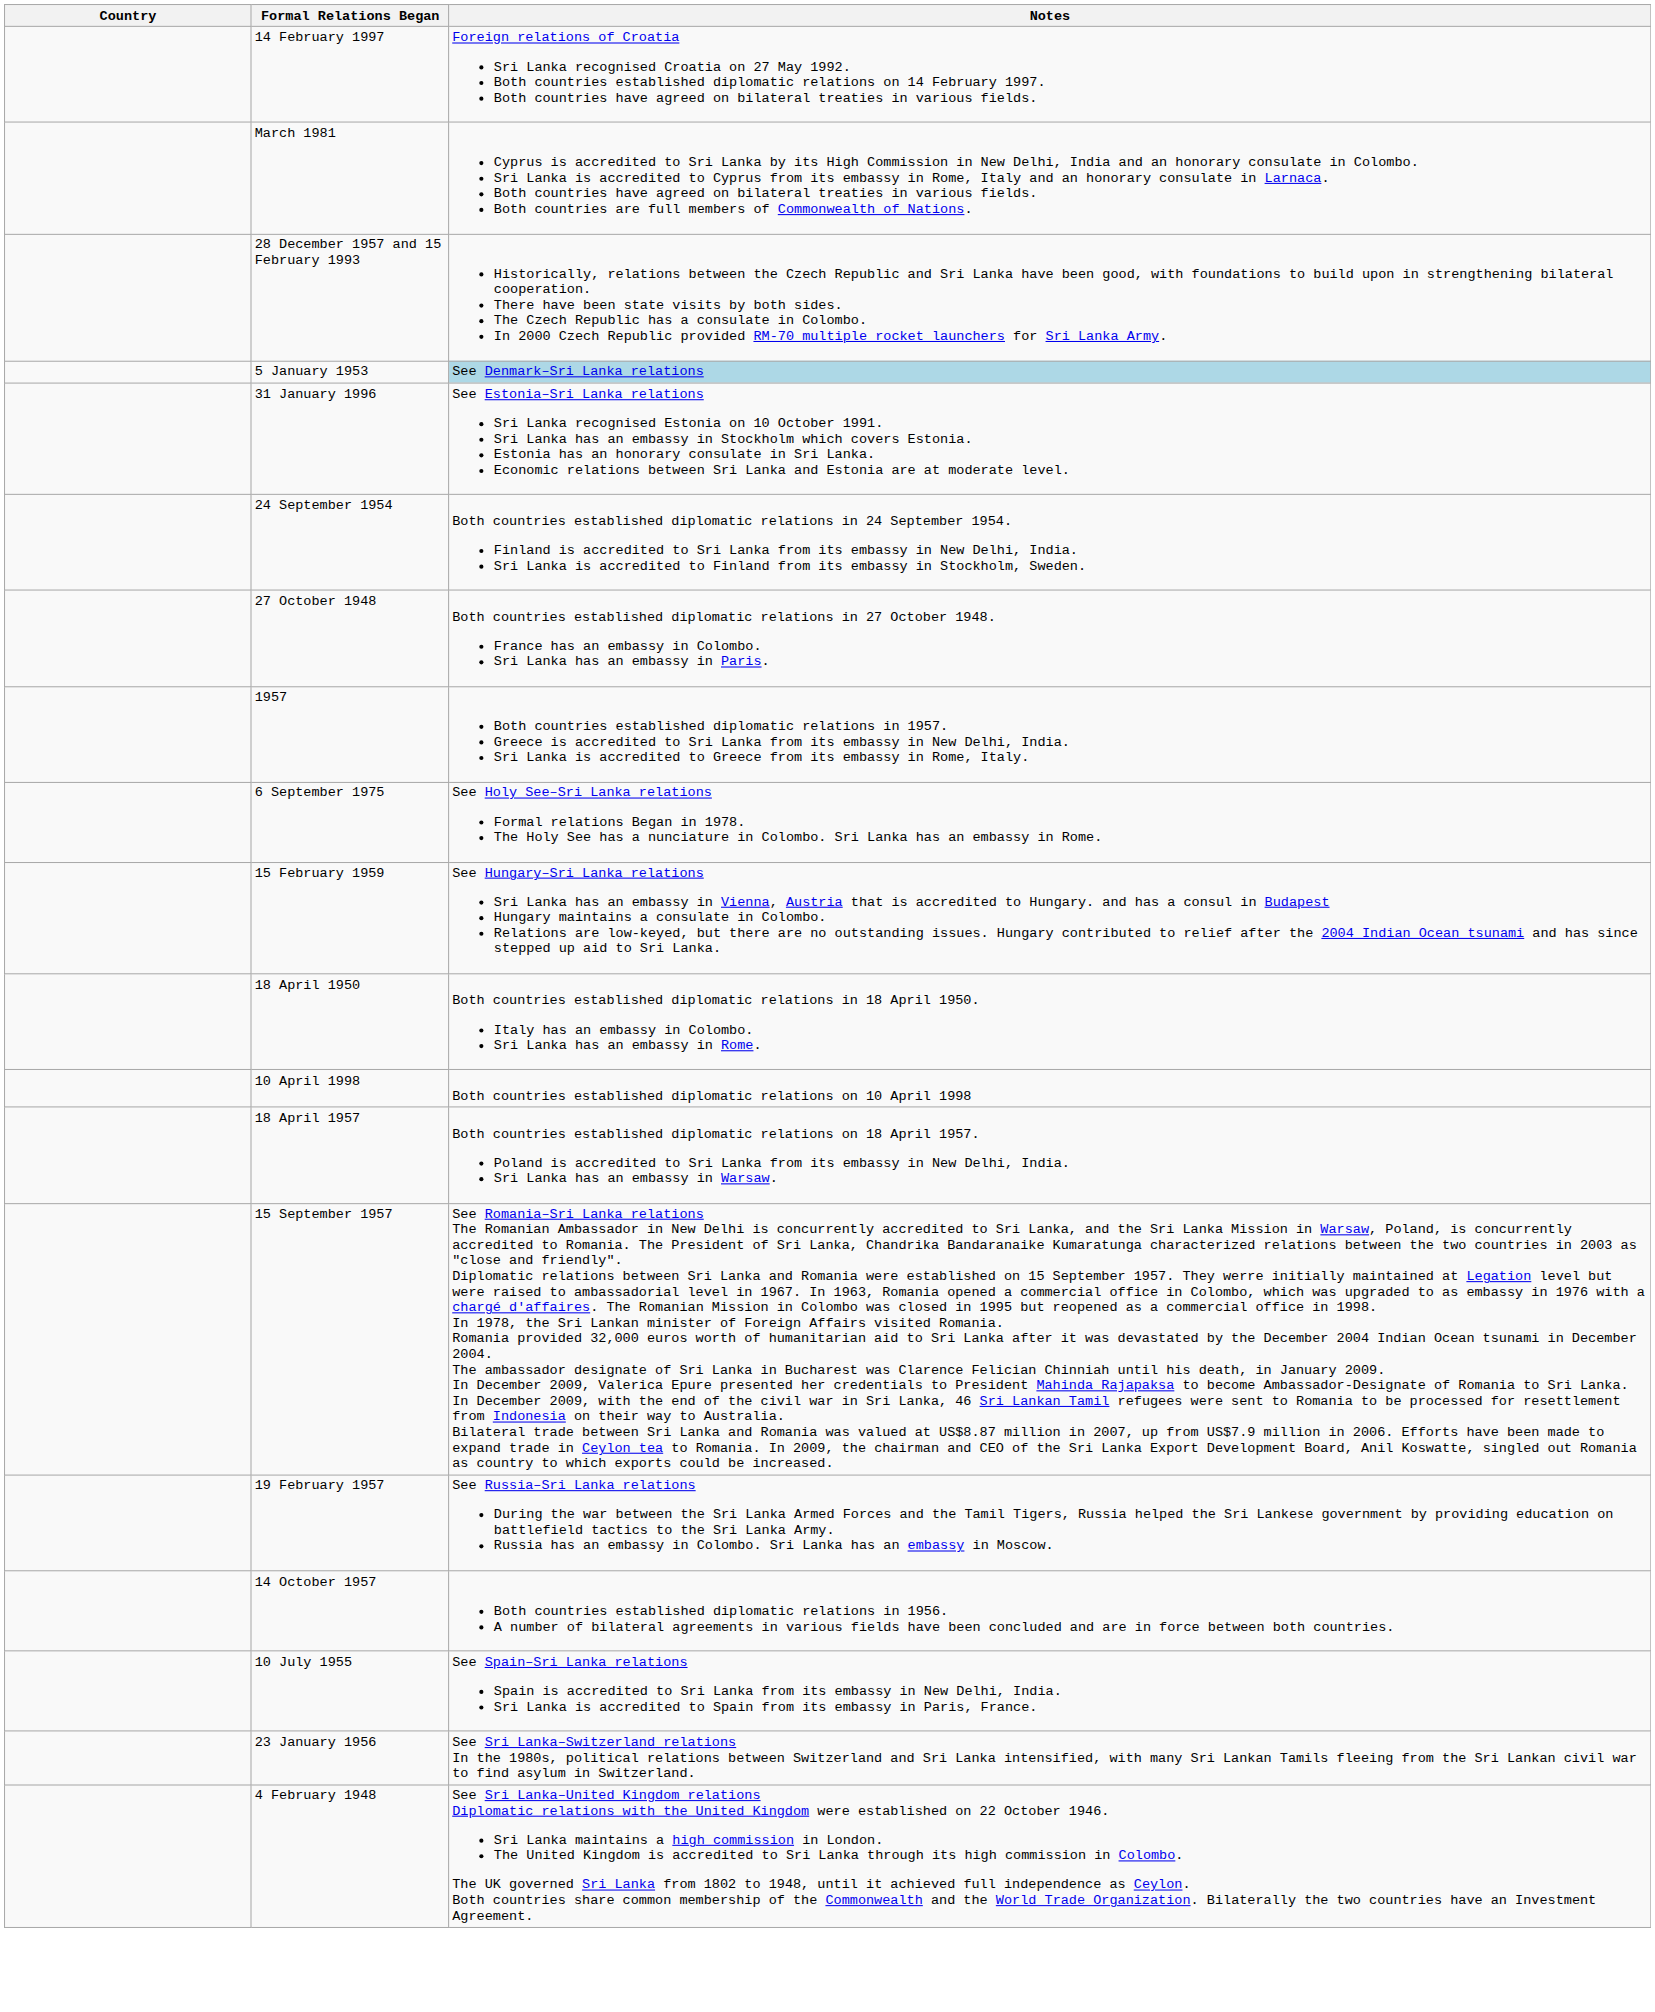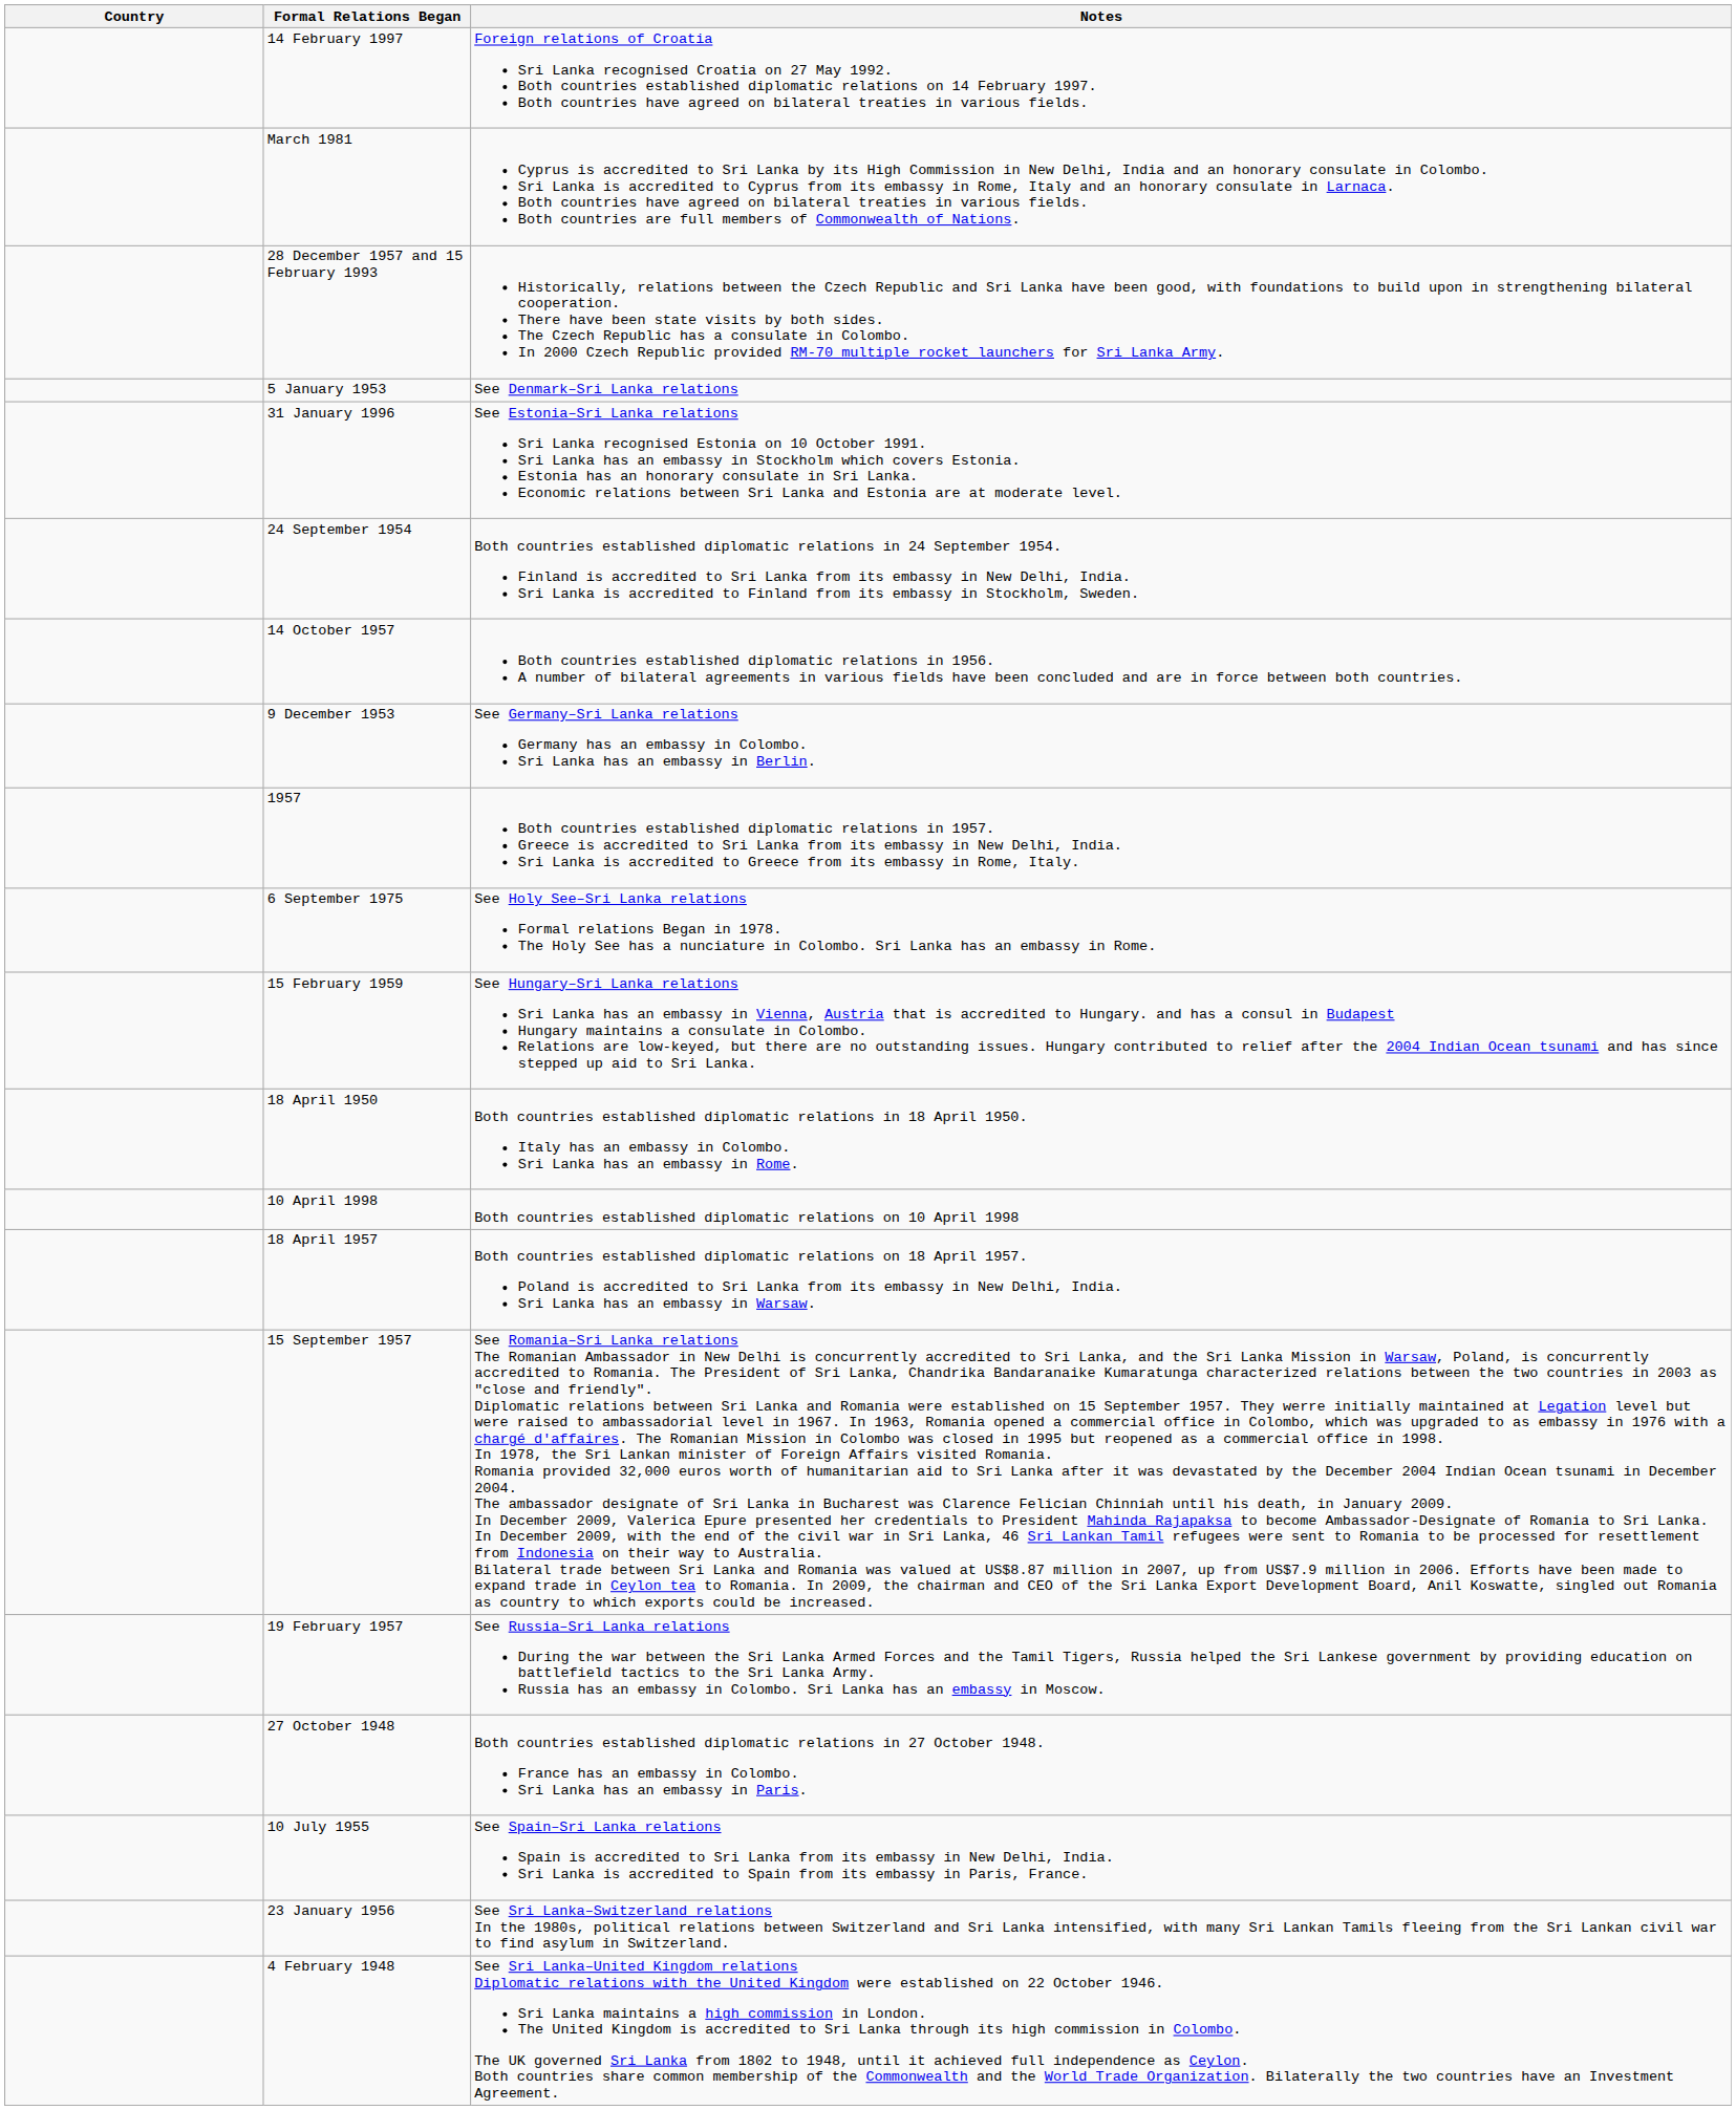 <table class="wikitable sortable" style="width:100%; margin:auto;">
 <tr>
 <th style="width:15%;">Country</th>
 <th style="width:12%;">Formal Relations Began</th>
 <th>Notes</th>
 </tr>
 <tr valign="top">
 <td></td>
 <td>14 February 1997</td>
 <td><a href='#'>Foreign relations of Croatia</a><br><ul><li>Sri Lanka recognised Croatia on 27 May 1992.</li><li>Both countries established diplomatic relations on 14 February 1997.</li><li>Both countries have agreed on bilateral treaties in various fields.</li></ul></td>
 </tr>
 <tr valign="top">
 <td></td>
 <td>March 1981</td>
 <td><br><ul><li>Cyprus is accredited to Sri Lanka by its High Commission in New Delhi, India and an honorary consulate in Colombo.</li><li>Sri Lanka is accredited to Cyprus from its embassy in Rome, Italy and an honorary consulate in <a href='#'>Larnaca</a>.</li><li>Both countries have agreed on bilateral treaties in various fields.</li><li>Both countries are full members of <a href='#'>Commonwealth of Nations</a>.</li></ul></td>
 </tr>
 <tr valign="top">
 <td></td>
 <td>28 December 1957 and 15 February 1993</td>
 <td><br><ul><li>Historically, relations between the Czech Republic and Sri Lanka have been good, with foundations to build upon in strengthening bilateral cooperation.</li><li>There have been state visits by both sides.</li><li>The Czech Republic has a consulate in Colombo.</li><li>In 2000 Czech Republic provided <a href='#'>RM-70 multiple rocket launchers</a> for <a href='#'>Sri Lanka Army</a>.</li></ul></td>
 </tr>
 <tr valign="top">
 <td></td>
 <td>5 January 1953</td>
-<td style="background: lightblue;">See <a href='#'>Denmark–Sri Lanka relations</a></td>
+<td>See <a href='#'>Denmark–Sri Lanka relations</a></td>
 </tr>
 <tr valign="top">
 <td></td>
 <td>31 January 1996</td>
 <td>See <a href='#'>Estonia–Sri Lanka relations</a><br><ul><li>Sri Lanka recognised Estonia on 10 October 1991.</li><li>Sri Lanka has an embassy in Stockholm which covers Estonia.</li><li>Estonia has an honorary consulate in Sri Lanka.</li><li>Economic relations between Sri Lanka and Estonia are at moderate level.</li></ul></td>
 </tr>
 <tr valign="top">
 <td></td>
 <td>24 September 1954</td>
 <td><br>Both countries established diplomatic relations in 24 September 1954.<ul><li>Finland is accredited to Sri Lanka from its embassy in New Delhi, India.</li><li>Sri Lanka is accredited to Finland from its embassy in Stockholm, Sweden.</li></ul></td>
 </tr>
 <tr valign="top">
 <td></td>
-<td>27 October 1948</td>
-<td><br>Both countries established diplomatic relations in 27 October 1948.<ul><li>France has an embassy in Colombo.</li><li>Sri Lanka has an embassy in <a href='#'>Paris</a>.</li></ul></td>
+<td>14 October 1957</td>
+<td><br><ul><li>Both countries established diplomatic relations in 1956.</li><li>A number of bilateral agreements in various fields have been concluded and are in force between both countries.</li></ul></td>
+</tr>
+<tr valign="top">
+<td></td>
+<td>9 December 1953</td>
+<td>See <a href='#'>Germany–Sri Lanka relations</a><br><ul><li>Germany has an embassy in Colombo.</li><li>Sri Lanka has an embassy in <a href='#'>Berlin</a>.</li></ul></td>
 </tr>
 <tr valign="top">
 <td></td>
 <td>1957</td>
 <td><br><ul><li>Both countries established diplomatic relations in 1957.</li><li>Greece is accredited to Sri Lanka from its embassy in New Delhi, India.</li><li>Sri Lanka is accredited to Greece from its embassy in Rome, Italy.</li></ul></td>
 </tr>
 <tr valign="top">
 <td></td>
 <td>6 September 1975</td>
 <td>See <a href='#'>Holy See–Sri Lanka relations</a><br><ul><li>Formal relations Began in 1978.</li><li>The Holy See has a nunciature in Colombo. Sri Lanka has an embassy in Rome.</li></ul></td>
 </tr>
 <tr valign="top">
 <td></td>
 <td>15 February 1959</td>
 <td>See <a href='#'>Hungary–Sri Lanka relations</a><br><ul><li>Sri Lanka has an embassy in <a href='#'>Vienna</a>, <a href='#'>Austria</a> that is accredited to Hungary. and has a consul in <a href='#'>Budapest</a></li><li>Hungary maintains a consulate in Colombo.</li><li>Relations are low-keyed, but there are no outstanding issues. Hungary contributed to relief after the <a href='#'>2004 Indian Ocean tsunami</a> and has since stepped up aid to Sri Lanka.</li></ul></td>
 </tr>
 <tr valign="top">
 <td></td>
 <td>18 April 1950</td>
 <td><br>Both countries established diplomatic relations in 18 April 1950.<ul><li>Italy has an embassy in Colombo.</li><li>Sri Lanka has an embassy in <a href='#'>Rome</a>.</li></ul></td>
 </tr>
 <tr valign="top">
 <td></td>
 <td>10 April 1998</td>
 <td><br>Both countries established diplomatic relations on 10 April 1998</td>
 </tr>
 <tr valign="top">
 <td></td>
 <td>18 April 1957</td>
 <td><br>Both countries established diplomatic relations on 18 April 1957.<ul><li>Poland is accredited to Sri Lanka from its embassy in New Delhi, India.</li><li>Sri Lanka has an embassy in <a href='#'>Warsaw</a>.</li></ul></td>
 </tr>
 <tr valign="top">
 <td></td>
 <td>15 September 1957</td>
 <td>See <a href='#'>Romania–Sri Lanka relations</a><br>The Romanian Ambassador in New Delhi is concurrently accredited to Sri Lanka, and the Sri Lanka Mission in <a href='#'>Warsaw</a>, Poland, is concurrently accredited to Romania. The President of Sri Lanka, Chandrika Bandaranaike Kumaratunga characterized relations between the two countries in 2003 as "close and friendly".<br>Diplomatic relations between Sri Lanka and Romania were established on 15 September 1957. They werre initially maintained at <a href='#'>Legation</a> level but were raised to ambassadorial level in 1967. In 1963, Romania opened a commercial office in Colombo, which was upgraded to as embassy in 1976 with a <a href='#'>chargé d'affaires</a>. The Romanian Mission in Colombo was closed in 1995 but reopened as a commercial office in 1998.<br>In 1978, the Sri Lankan minister of Foreign Affairs visited Romania.<br>Romania provided 32,000 euros worth of humanitarian aid to Sri Lanka after it was devastated by the December 2004 Indian Ocean tsunami in December 2004.<br>The ambassador designate of Sri Lanka in Bucharest was Clarence Felician Chinniah until his death, in January 2009.<br>In December 2009, Valerica Epure presented her credentials to President <a href='#'>Mahinda Rajapaksa</a> to become Ambassador-Designate of Romania to Sri Lanka.<br>In December 2009, with the end of the civil war in Sri Lanka, 46 <a href='#'>Sri Lankan Tamil</a> refugees were sent to Romania to be processed for resettlement from <a href='#'>Indonesia</a> on their way to Australia.<br>Bilateral trade between Sri Lanka and Romania was valued at US$8.87 million in 2007, up from US$7.9 million in 2006. Efforts have been made to expand trade in <a href='#'>Ceylon tea</a> to Romania. In 2009, the chairman and CEO of the Sri Lanka Export Development Board, Anil Koswatte, singled out Romania as country to which exports could be increased.</td>
 </tr>
 <tr valign="top">
 <td></td>
 <td>19 February 1957</td>
 <td>See <a href='#'>Russia–Sri Lanka relations</a><br><ul><li>During the war between the Sri Lanka Armed Forces and the Tamil Tigers, Russia helped the Sri Lankese government by providing education on battlefield tactics to the Sri Lanka Army.</li><li>Russia has an embassy in Colombo. Sri Lanka has an <a href='#'>embassy</a> in Moscow.</li></ul></td>
 </tr>
 <tr valign="top">
 <td></td>
-<td>14 October 1957</td>
-<td><br><ul><li>Both countries established diplomatic relations in 1956.</li><li>A number of bilateral agreements in various fields have been concluded and are in force between both countries.</li></ul></td>
+<td>27 October 1948</td>
+<td><br>Both countries established diplomatic relations in 27 October 1948.<ul><li>France has an embassy in Colombo.</li><li>Sri Lanka has an embassy in <a href='#'>Paris</a>.</li></ul></td>
 </tr>
 <tr valign="top">
 <td></td>
 <td>10 July 1955</td>
 <td>See <a href='#'>Spain–Sri Lanka relations</a><br><ul><li>Spain is accredited to Sri Lanka from its embassy in New Delhi, India.</li><li>Sri Lanka is accredited to Spain from its embassy in Paris, France.</li></ul></td>
 </tr>
 <tr valign="top">
 <td></td>
 <td>23 January 1956</td>
 <td>See <a href='#'>Sri Lanka–Switzerland relations</a><br>In the 1980s, political relations between Switzerland and Sri Lanka intensified, with many Sri Lankan Tamils fleeing from the Sri Lankan civil war to find asylum in Switzerland.</td>
 </tr>
 <tr valign="top">
 <td></td>
 <td>4 February 1948</td>
 <td>See <a href='#'>Sri Lanka–United Kingdom relations</a><br><a href='#'>Diplomatic relations with the United Kingdom</a> were established on 22 October 1946.<ul><li>Sri Lanka maintains a <a href='#'>high commission</a> in London.</li><li>The United Kingdom is accredited to Sri Lanka through its high commission in <a href='#'>Colombo</a>.</li></ul>The UK governed <a href='#'>Sri Lanka</a> from 1802 to 1948, until it achieved full independence as <a href='#'>Ceylon</a>.<br>Both countries share common membership of the <a href='#'>Commonwealth</a> and the <a href='#'>World Trade Organization</a>. Bilaterally the two countries have an Investment Agreement.</td>
 </tr>
 </table>
